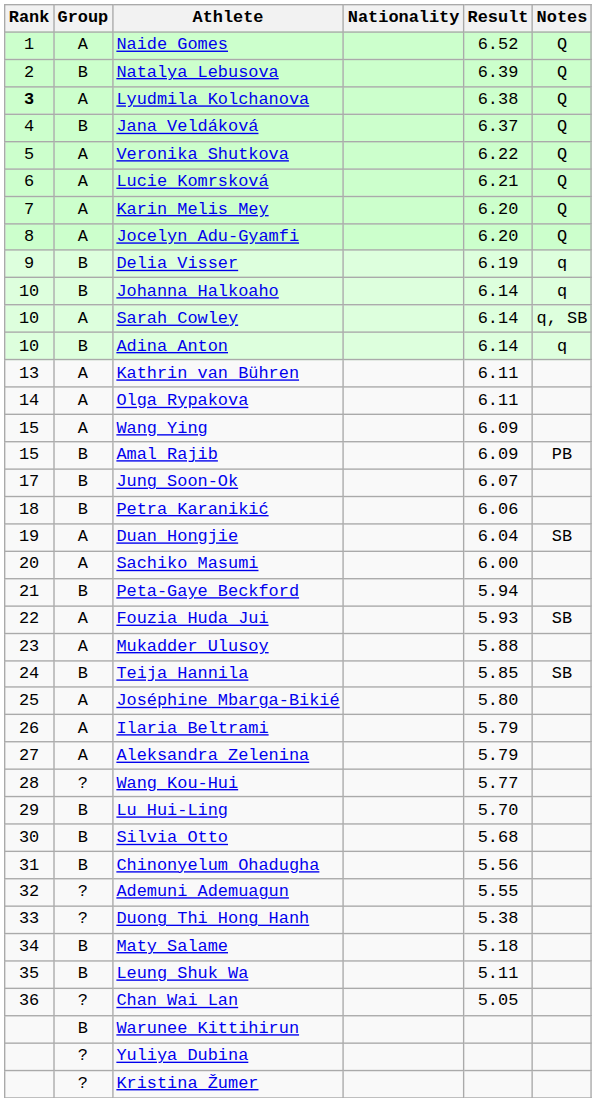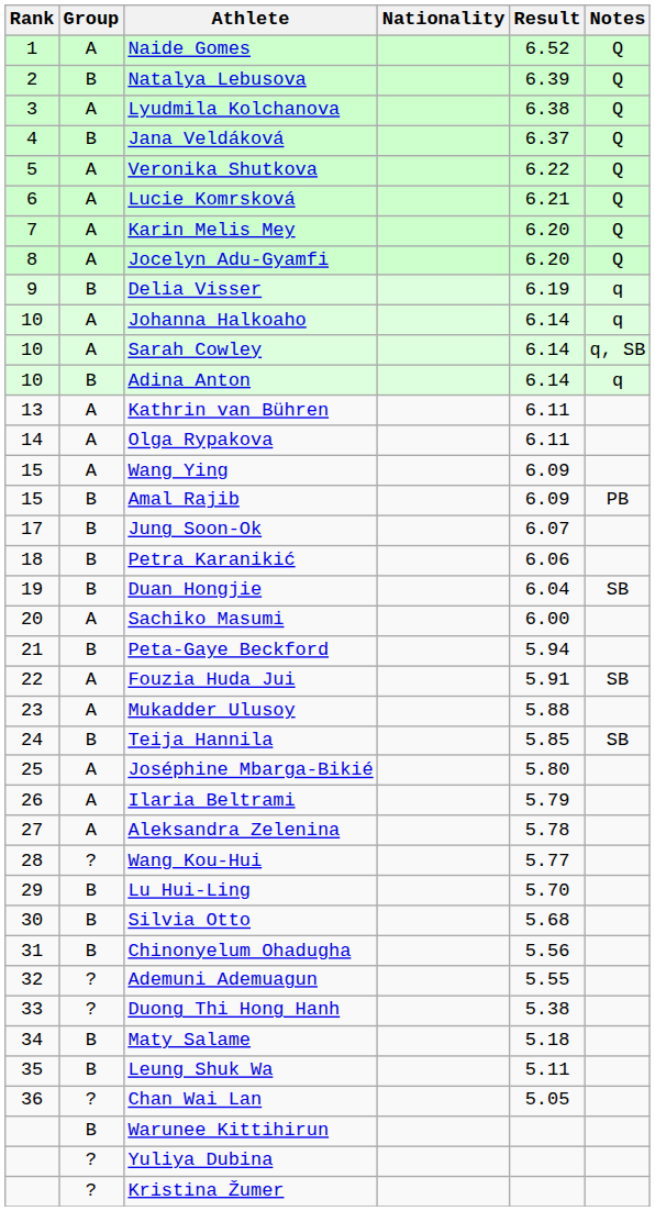 <table class="wikitable sortable" style="text-align:center;font-size:95%">
 <tr>
 <th>Rank</th>
 <th>Group</th>
 <th>Athlete</th>
 <th>Nationality</th>
 <th>Result</th>
 <th>Notes</th>
 </tr>
 <tr bgcolor=ccffcc>
 <td>1</td>
 <td>A</td>
 <td align="left"><a href='#'>Naide Gomes</a></td>
 <td align=left></td>
 <td>6.52</td>
 <td>Q</td>
 </tr>
 <tr bgcolor=ccffcc>
 <td>2</td>
 <td>B</td>
 <td align="left"><a href='#'>Natalya Lebusova</a></td>
 <td align=left></td>
 <td>6.39</td>
 <td>Q</td>
 </tr>
 <tr bgcolor=ccffcc>
-<td><strong>3</strong></td>
+<td>3</td>
 <td>A</td>
 <td align="left"><a href='#'>Lyudmila Kolchanova</a></td>
 <td align=left></td>
 <td>6.38</td>
 <td>Q</td>
 </tr>
 <tr bgcolor=ccffcc>
 <td>4</td>
 <td>B</td>
 <td align="left"><a href='#'>Jana Veldáková</a></td>
 <td align=left></td>
 <td>6.37</td>
 <td>Q</td>
 </tr>
 <tr bgcolor=ccffcc>
 <td>5</td>
 <td>A</td>
 <td align="left"><a href='#'>Veronika Shutkova</a></td>
 <td align=left></td>
 <td>6.22</td>
 <td>Q</td>
 </tr>
 <tr bgcolor=ccffcc>
 <td>6</td>
 <td>A</td>
 <td align="left"><a href='#'>Lucie Komrsková</a></td>
 <td align=left></td>
 <td>6.21</td>
 <td>Q</td>
 </tr>
 <tr bgcolor=ccffcc>
 <td>7</td>
 <td>A</td>
 <td align="left"><a href='#'>Karin Melis Mey</a></td>
 <td align=left></td>
 <td>6.20</td>
 <td>Q</td>
 </tr>
 <tr bgcolor=ccffcc>
 <td>8</td>
 <td>A</td>
 <td align="left"><a href='#'>Jocelyn Adu-Gyamfi</a></td>
 <td align=left></td>
 <td>6.20</td>
 <td>Q</td>
 </tr>
 <tr bgcolor=ddffdd>
 <td>9</td>
 <td>B</td>
 <td align="left"><a href='#'>Delia Visser</a></td>
 <td align=left></td>
 <td>6.19</td>
 <td>q</td>
 </tr>
 <tr bgcolor=ddffdd>
 <td>10</td>
-<td>B</td>
+<td>A</td>
 <td align="left"><a href='#'>Johanna Halkoaho</a></td>
 <td align=left></td>
 <td>6.14</td>
 <td>q</td>
 </tr>
 <tr bgcolor=ddffdd>
 <td>10</td>
 <td>A</td>
 <td align="left"><a href='#'>Sarah Cowley</a></td>
 <td align=left></td>
 <td>6.14</td>
 <td>q, SB</td>
 </tr>
 <tr bgcolor=ddffdd>
 <td>10</td>
 <td>B</td>
 <td align="left"><a href='#'>Adina Anton</a></td>
 <td align=left></td>
 <td>6.14</td>
 <td>q</td>
 </tr>
 <tr>
 <td>13</td>
 <td>A</td>
 <td align="left"><a href='#'>Kathrin van Bühren</a></td>
 <td align=left></td>
 <td>6.11</td>
 <td></td>
 </tr>
 <tr>
 <td>14</td>
 <td>A</td>
 <td align="left"><a href='#'>Olga Rypakova</a></td>
 <td align=left></td>
 <td>6.11</td>
 <td></td>
 </tr>
 <tr>
 <td>15</td>
 <td>A</td>
 <td align="left"><a href='#'>Wang Ying</a></td>
 <td align=left></td>
 <td>6.09</td>
 <td></td>
 </tr>
 <tr>
 <td>15</td>
 <td>B</td>
 <td align="left"><a href='#'>Amal Rajib</a></td>
 <td align=left></td>
 <td>6.09</td>
 <td>PB</td>
 </tr>
 <tr>
 <td>17</td>
 <td>B</td>
 <td align="left"><a href='#'>Jung Soon-Ok</a></td>
 <td align=left></td>
 <td>6.07</td>
 <td></td>
 </tr>
 <tr>
 <td>18</td>
 <td>B</td>
 <td align="left"><a href='#'>Petra Karanikić</a></td>
 <td align=left></td>
 <td>6.06</td>
 <td></td>
 </tr>
 <tr>
 <td>19</td>
-<td>A</td>
+<td>B</td>
 <td align="left"><a href='#'>Duan Hongjie</a></td>
 <td align=left></td>
 <td>6.04</td>
 <td>SB</td>
 </tr>
 <tr>
 <td>20</td>
 <td>A</td>
 <td align="left"><a href='#'>Sachiko Masumi</a></td>
 <td align=left></td>
 <td>6.00</td>
 <td></td>
 </tr>
 <tr>
 <td>21</td>
 <td>B</td>
 <td align="left"><a href='#'>Peta-Gaye Beckford</a></td>
 <td align=left></td>
 <td>5.94</td>
 <td></td>
 </tr>
 <tr>
 <td>22</td>
 <td>A</td>
 <td align="left"><a href='#'>Fouzia Huda Jui</a></td>
 <td align=left></td>
-<td>5.93</td>
+<td>5.91</td>
 <td>SB</td>
 </tr>
 <tr>
 <td>23</td>
 <td>A</td>
 <td align="left"><a href='#'>Mukadder Ulusoy</a></td>
 <td align=left></td>
 <td>5.88</td>
 <td></td>
 </tr>
 <tr>
 <td>24</td>
 <td>B</td>
 <td align="left"><a href='#'>Teija Hannila</a></td>
 <td align=left></td>
 <td>5.85</td>
 <td>SB</td>
 </tr>
 <tr>
 <td>25</td>
 <td>A</td>
 <td align="left"><a href='#'>Joséphine Mbarga-Bikié</a></td>
 <td align=left></td>
 <td>5.80</td>
 <td></td>
 </tr>
 <tr>
 <td>26</td>
 <td>A</td>
 <td align="left"><a href='#'>Ilaria Beltrami</a></td>
 <td align=left></td>
 <td>5.79</td>
 <td></td>
 </tr>
 <tr>
 <td>27</td>
 <td>A</td>
 <td align="left"><a href='#'>Aleksandra Zelenina</a></td>
 <td align=left></td>
-<td>5.79</td>
+<td>5.78</td>
 <td></td>
 </tr>
 <tr>
 <td>28</td>
 <td>?</td>
 <td align="left"><a href='#'>Wang Kou-Hui</a></td>
 <td align=left></td>
 <td>5.77</td>
 <td></td>
 </tr>
 <tr>
 <td>29</td>
 <td>B</td>
 <td align="left"><a href='#'>Lu Hui-Ling</a></td>
 <td align=left></td>
 <td>5.70</td>
 <td></td>
 </tr>
 <tr>
 <td>30</td>
 <td>B</td>
 <td align="left"><a href='#'>Silvia Otto</a></td>
 <td align=left></td>
 <td>5.68</td>
 <td></td>
 </tr>
 <tr>
 <td>31</td>
 <td>B</td>
 <td align="left"><a href='#'>Chinonyelum Ohadugha</a></td>
 <td align=left></td>
 <td>5.56</td>
 <td></td>
 </tr>
 <tr>
 <td>32</td>
 <td>?</td>
 <td align="left"><a href='#'>Ademuni Ademuagun</a></td>
 <td align=left></td>
 <td>5.55</td>
 <td></td>
 </tr>
 <tr>
 <td>33</td>
 <td>?</td>
 <td align="left"><a href='#'>Duong Thi Hong Hanh</a></td>
 <td align=left></td>
 <td>5.38</td>
 <td></td>
 </tr>
 <tr>
 <td>34</td>
 <td>B</td>
 <td align="left"><a href='#'>Maty Salame</a></td>
 <td align=left></td>
 <td>5.18</td>
 <td></td>
 </tr>
 <tr>
 <td>35</td>
 <td>B</td>
 <td align="left"><a href='#'>Leung Shuk Wa</a></td>
 <td align=left></td>
 <td>5.11</td>
 <td></td>
 </tr>
 <tr>
 <td>36</td>
 <td>?</td>
 <td align="left"><a href='#'>Chan Wai Lan</a></td>
 <td align=left></td>
 <td>5.05</td>
 <td></td>
 </tr>
 <tr>
 <td></td>
 <td>B</td>
 <td align="left"><a href='#'>Warunee Kittihirun</a></td>
 <td align=left></td>
 <td></td>
 <td></td>
 </tr>
 <tr>
 <td></td>
 <td>?</td>
 <td align="left"><a href='#'>Yuliya Dubina</a></td>
 <td align=left></td>
 <td></td>
 <td></td>
 </tr>
 <tr>
 <td></td>
 <td>?</td>
 <td align="left"><a href='#'>Kristina Žumer</a></td>
 <td align=left></td>
 <td></td>
 <td></td>
 </tr>
 </table>
